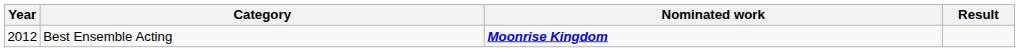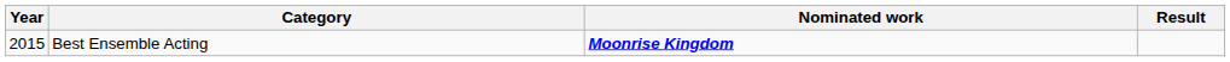 <table class=wikitable>
 <tr>
 <th scope="col" style="width:1em;">Year</th>
 <th scope="col" style="width:33em;">Category</th>
 <th scope="col" style="width:34em;">Nominated work</th>
 <th scope="col" style="width:5em;">Result</th>
 </tr>
 <tr>
-<td>2012</td>
+<td>2015</td>
 <td>Best Ensemble Acting</td>
 <td><strong><em><a href='#'>Moonrise Kingdom</a></em></strong></td>
 <td></td>
 </tr>
 </table>
